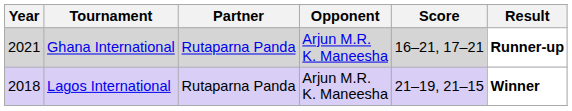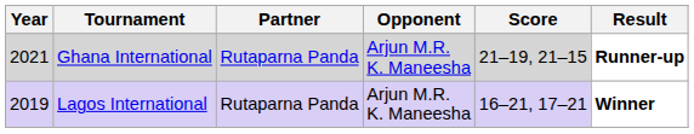 <table class="sortable wikitable" style="font-size: 90%;">
 <tr>
 <th>Year</th>
 <th>Tournament</th>
 <th>Partner</th>
 <th>Opponent</th>
 <th>Score</th>
 <th>Result</th>
 </tr>
 <tr style="background:#D5D5D5">
 <td align="center">2021</td>
 <td align="left"><a href='#'>Ghana International</a></td>
 <td align="left"> <a href='#'>Rutaparna Panda</a></td>
 <td align="left"> <a href='#'>Arjun M.R.</a> <br>  <a href='#'>K. Maneesha</a></td>
-<td align="left">16–21, 17–21</td>
+<td align="left">21–19, 21–15</td>
 <td style="text-align:left; background:white"> <strong>Runner-up</strong></td>
 </tr>
 <tr style="background:#D8CEF6">
-<td align="center">2018</td>
+<td align="center">2019</td>
 <td align="left"><a href='#'>Lagos International</a></td>
 <td align="left"> Rutaparna Panda</td>
 <td align="left"> Arjun M.R. <br>  K. Maneesha</td>
-<td align="left">21–19, 21–15</td>
+<td align="left">16–21, 17–21</td>
 <td style="text-align:left; background:white"> <strong>Winner</strong></td>
 </tr>
 </table>
